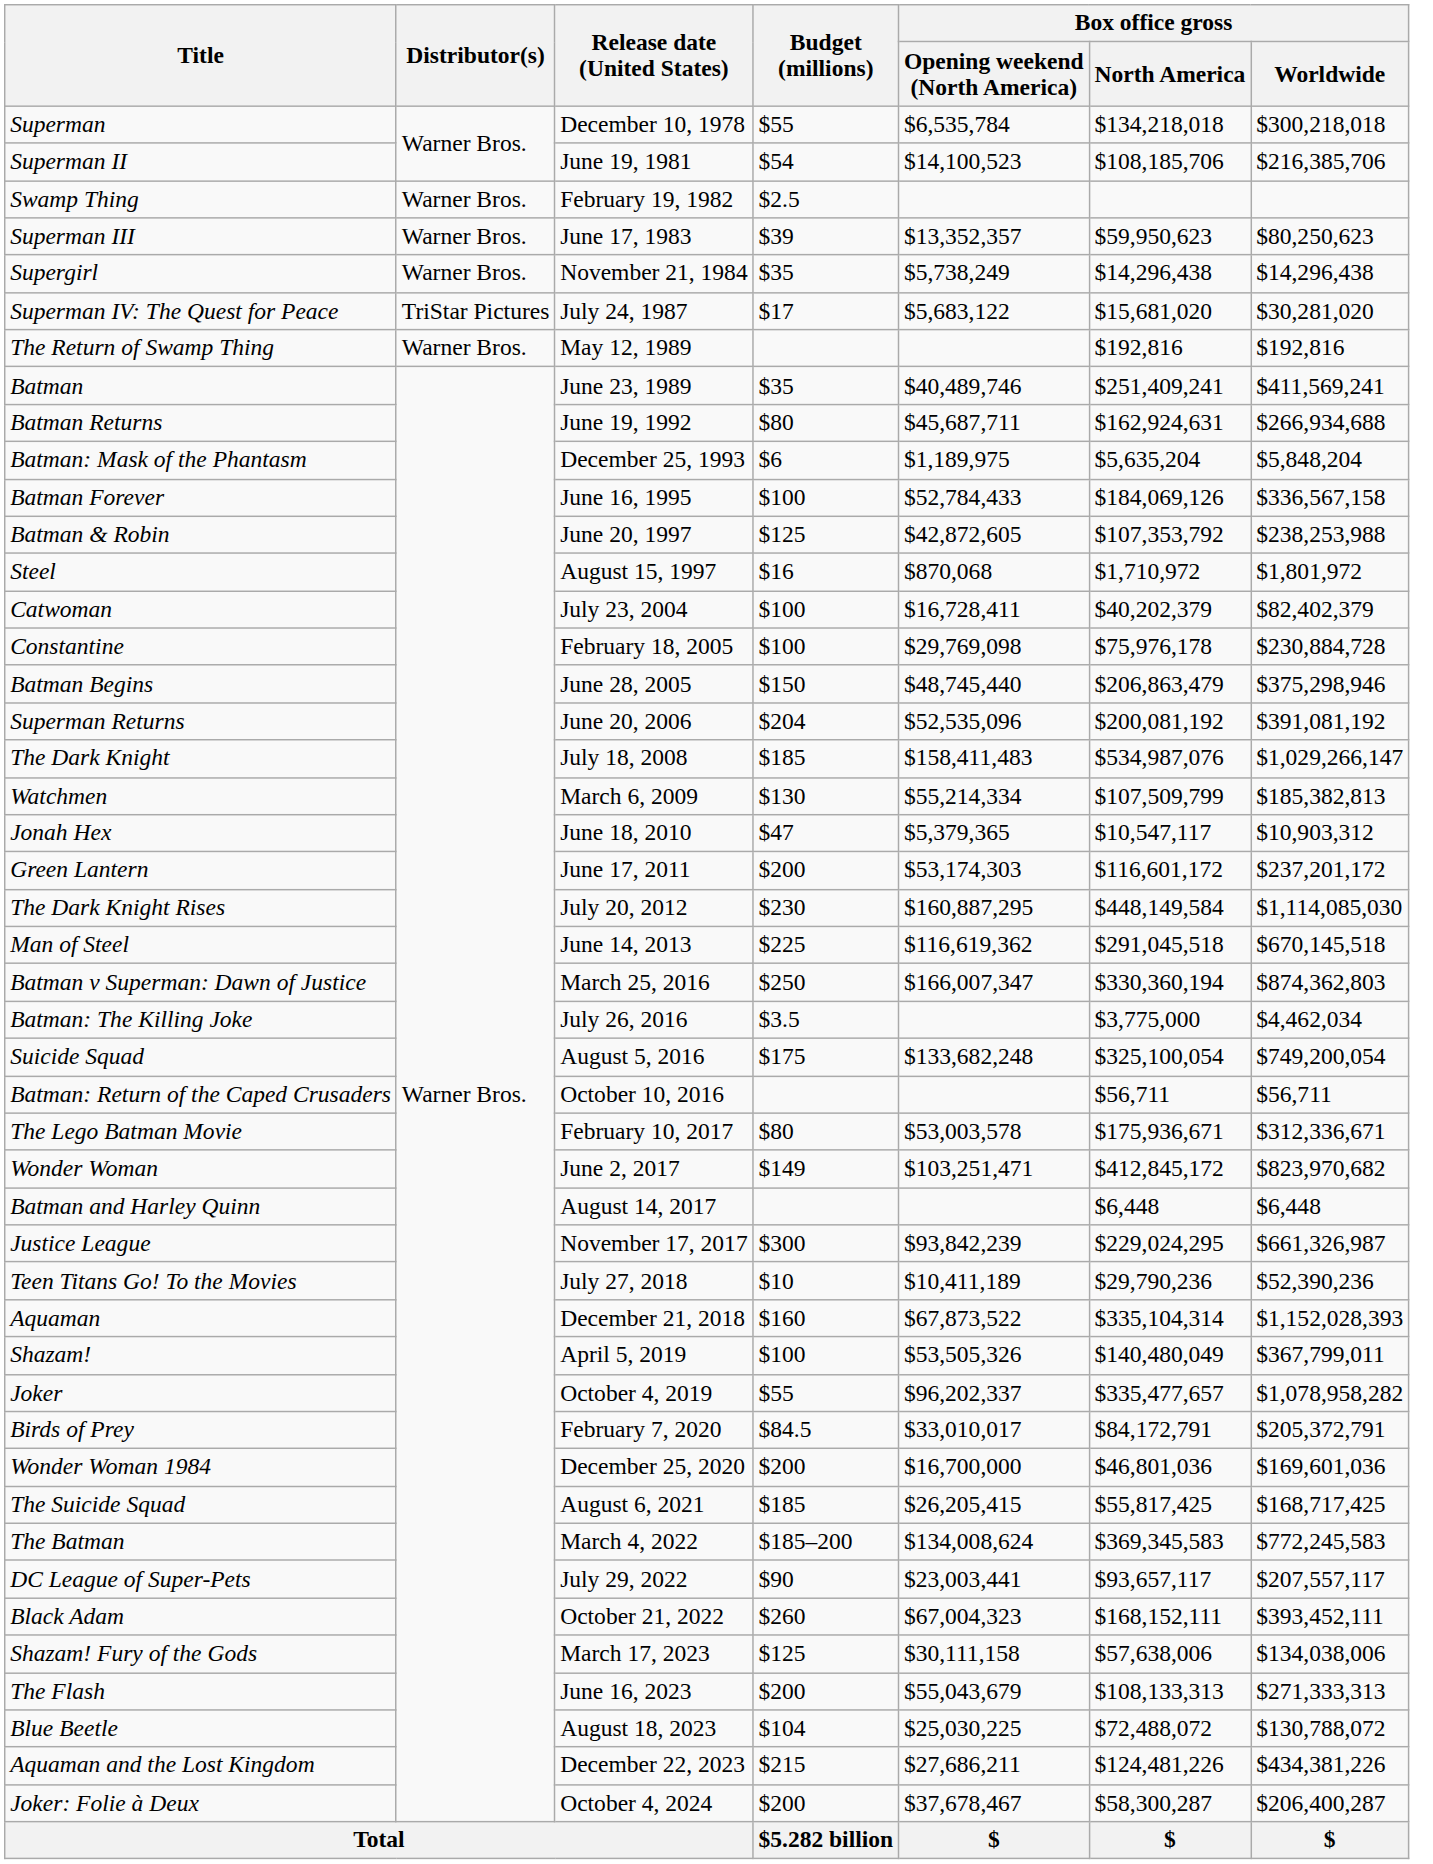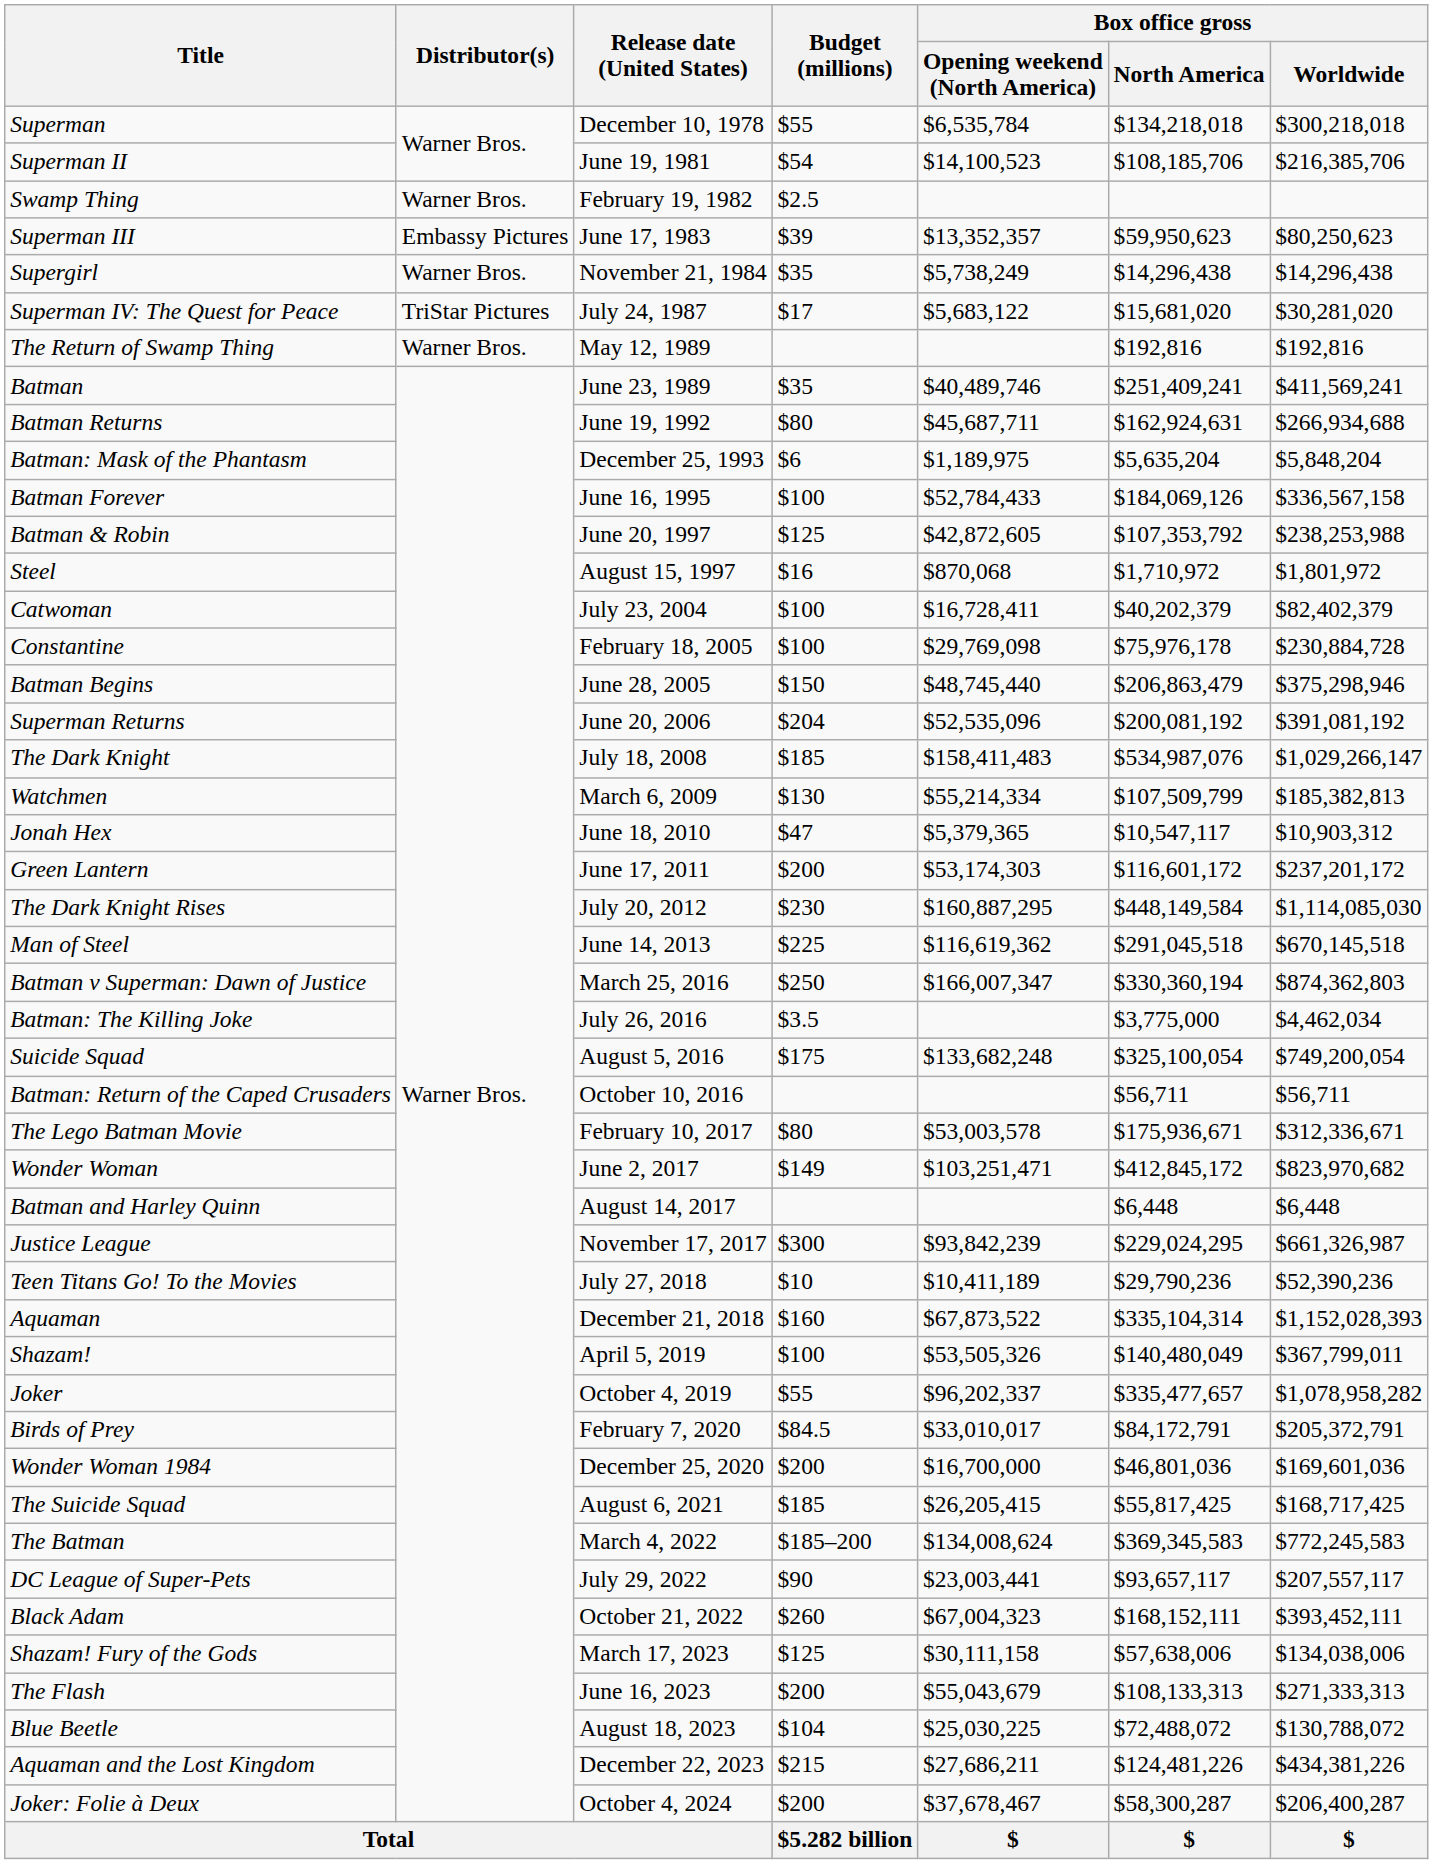 <table class="wikitable sortable">
 <tr>
 <th rowspan="2">Title</th>
 <th rowspan="2">Distributor(s)</th>
 <th rowspan="2">Release date<br>(United States)</th>
 <th rowspan="2">Budget<br>(millions)</th>
 <th colspan="3">Box office gross</th>
 </tr>
 <tr>
 <th>Opening weekend<br>(North America)</th>
 <th>North America</th>
 <th>Worldwide</th>
 </tr>
 <tr>
 <td><em>Superman</em></td>
 <td rowspan="2">Warner Bros.</td>
 <td>December 10, 1978</td>
 <td>$55</td>
 <td>$6,535,784</td>
 <td>$134,218,018</td>
 <td>$300,218,018</td>
 </tr>
 <tr>
 <td><em>Superman II</em></td>
 <td>June 19, 1981</td>
 <td>$54</td>
 <td>$14,100,523</td>
 <td>$108,185,706</td>
 <td>$216,385,706</td>
 </tr>
 <tr>
 <td><em>Swamp Thing</em></td>
 <td>Warner Bros.</td>
 <td>February 19, 1982</td>
 <td>$2.5</td>
 <td></td>
 <td></td>
 <td></td>
 </tr>
 <tr>
 <td><em>Superman III</em></td>
-<td>Warner Bros.</td>
+<td>Embassy Pictures</td>
 <td>June 17, 1983</td>
 <td>$39</td>
 <td>$13,352,357</td>
 <td>$59,950,623</td>
 <td>$80,250,623</td>
 </tr>
 <tr>
 <td><em>Supergirl</em></td>
 <td>Warner Bros.</td>
 <td>November 21, 1984</td>
 <td>$35</td>
 <td>$5,738,249</td>
 <td>$14,296,438</td>
 <td>$14,296,438</td>
 </tr>
 <tr>
 <td><em>Superman IV: The Quest for Peace</em></td>
 <td>TriStar Pictures</td>
 <td>July 24, 1987</td>
 <td>$17</td>
 <td>$5,683,122</td>
 <td>$15,681,020</td>
 <td>$30,281,020</td>
 </tr>
 <tr>
 <td><em>The Return of Swamp Thing</em></td>
 <td>Warner Bros.</td>
 <td>May 12, 1989</td>
 <td></td>
 <td></td>
 <td>$192,816</td>
 <td>$192,816</td>
 </tr>
 <tr>
 <td><em>Batman</em></td>
 <td rowspan="39">Warner Bros.</td>
 <td>June 23, 1989</td>
 <td>$35</td>
 <td>$40,489,746</td>
 <td>$251,409,241</td>
 <td>$411,569,241</td>
 </tr>
 <tr>
 <td><em>Batman Returns</em></td>
 <td>June 19, 1992</td>
 <td>$80</td>
 <td>$45,687,711</td>
 <td>$162,924,631</td>
 <td>$266,934,688</td>
 </tr>
 <tr>
 <td><em>Batman: Mask of the Phantasm</em></td>
 <td>December 25, 1993</td>
 <td>$6</td>
 <td>$1,189,975</td>
 <td>$5,635,204</td>
 <td>$5,848,204</td>
 </tr>
 <tr>
 <td><em>Batman Forever</em></td>
 <td>June 16, 1995</td>
 <td>$100</td>
 <td>$52,784,433</td>
 <td>$184,069,126</td>
 <td>$336,567,158</td>
 </tr>
 <tr>
 <td><em>Batman & Robin</em></td>
 <td>June 20, 1997</td>
 <td>$125</td>
 <td>$42,872,605</td>
 <td>$107,353,792</td>
 <td>$238,253,988</td>
 </tr>
 <tr>
 <td><em>Steel</em></td>
 <td>August 15, 1997</td>
 <td>$16</td>
 <td>$870,068</td>
 <td>$1,710,972</td>
 <td>$1,801,972</td>
 </tr>
 <tr>
 <td><em>Catwoman</em></td>
 <td>July 23, 2004</td>
 <td>$100</td>
 <td>$16,728,411</td>
 <td>$40,202,379</td>
 <td>$82,402,379</td>
 </tr>
 <tr>
 <td><em>Constantine</em></td>
 <td>February 18, 2005</td>
 <td>$100</td>
 <td>$29,769,098</td>
 <td>$75,976,178</td>
 <td>$230,884,728</td>
 </tr>
 <tr>
 <td><em>Batman Begins</em></td>
 <td>June 28, 2005</td>
 <td>$150</td>
 <td>$48,745,440</td>
 <td>$206,863,479</td>
 <td>$375,298,946</td>
 </tr>
 <tr>
 <td><em>Superman Returns</em></td>
 <td>June 20, 2006</td>
 <td>$204</td>
 <td>$52,535,096</td>
 <td>$200,081,192</td>
 <td>$391,081,192</td>
 </tr>
 <tr>
 <td><em>The Dark Knight</em></td>
 <td>July 18, 2008</td>
 <td>$185</td>
 <td>$158,411,483</td>
 <td>$534,987,076</td>
 <td>$1,029,266,147</td>
 </tr>
 <tr>
 <td><em>Watchmen</em></td>
 <td>March 6, 2009</td>
 <td>$130</td>
 <td>$55,214,334</td>
 <td>$107,509,799</td>
 <td>$185,382,813</td>
 </tr>
 <tr>
 <td><em>Jonah Hex</em></td>
 <td>June 18, 2010</td>
 <td>$47</td>
 <td>$5,379,365</td>
 <td>$10,547,117</td>
 <td>$10,903,312</td>
 </tr>
 <tr>
 <td><em>Green Lantern</em></td>
 <td>June 17, 2011</td>
 <td>$200</td>
 <td>$53,174,303</td>
 <td>$116,601,172</td>
 <td>$237,201,172</td>
 </tr>
 <tr>
 <td><em>The Dark Knight Rises</em></td>
 <td>July 20, 2012</td>
 <td>$230</td>
 <td>$160,887,295</td>
 <td>$448,149,584</td>
 <td>$1,114,085,030</td>
 </tr>
 <tr>
 <td><em>Man of Steel</em></td>
 <td>June 14, 2013</td>
 <td>$225</td>
 <td>$116,619,362</td>
 <td>$291,045,518</td>
 <td>$670,145,518</td>
 </tr>
 <tr>
 <td><em>Batman v Superman: Dawn of Justice</em></td>
 <td>March 25, 2016</td>
 <td>$250</td>
 <td>$166,007,347</td>
 <td>$330,360,194</td>
 <td>$874,362,803</td>
 </tr>
 <tr>
 <td><em>Batman: The Killing Joke</em></td>
 <td>July 26, 2016</td>
 <td>$3.5</td>
 <td></td>
 <td>$3,775,000</td>
 <td>$4,462,034</td>
 </tr>
 <tr>
 <td><em>Suicide Squad</em></td>
 <td>August 5, 2016</td>
 <td>$175</td>
 <td>$133,682,248</td>
 <td>$325,100,054</td>
 <td>$749,200,054</td>
 </tr>
 <tr>
 <td><em>Batman: Return of the Caped Crusaders</em></td>
 <td>October 10, 2016</td>
 <td></td>
 <td></td>
 <td>$56,711</td>
 <td>$56,711</td>
 </tr>
 <tr>
 <td><em>The Lego Batman Movie</em></td>
 <td>February 10, 2017</td>
 <td>$80</td>
 <td>$53,003,578</td>
 <td>$175,936,671</td>
 <td>$312,336,671</td>
 </tr>
 <tr>
 <td><em>Wonder Woman</em></td>
 <td>June 2, 2017</td>
 <td>$149</td>
 <td>$103,251,471</td>
 <td>$412,845,172</td>
 <td>$823,970,682</td>
 </tr>
 <tr>
 <td><em>Batman and Harley Quinn</em></td>
 <td>August 14, 2017</td>
 <td></td>
 <td></td>
 <td>$6,448</td>
 <td>$6,448</td>
 </tr>
 <tr>
 <td><em>Justice League</em></td>
 <td>November 17, 2017</td>
 <td>$300</td>
 <td>$93,842,239</td>
 <td>$229,024,295</td>
 <td>$661,326,987</td>
 </tr>
 <tr>
 <td><em>Teen Titans Go! To the Movies</em></td>
 <td>July 27, 2018</td>
 <td>$10</td>
 <td>$10,411,189</td>
 <td>$29,790,236</td>
 <td>$52,390,236</td>
 </tr>
 <tr>
 <td><em>Aquaman</em></td>
 <td>December 21, 2018</td>
 <td>$160</td>
 <td>$67,873,522</td>
 <td>$335,104,314</td>
 <td>$1,152,028,393</td>
 </tr>
 <tr>
 <td><em>Shazam!</em></td>
 <td>April 5, 2019</td>
 <td>$100</td>
 <td>$53,505,326</td>
 <td>$140,480,049</td>
 <td>$367,799,011</td>
 </tr>
 <tr>
 <td><em>Joker</em></td>
 <td>October 4, 2019</td>
 <td>$55</td>
 <td>$96,202,337</td>
 <td>$335,477,657</td>
 <td>$1,078,958,282</td>
 </tr>
 <tr>
 <td><em>Birds of Prey</em></td>
 <td>February 7, 2020</td>
 <td>$84.5</td>
 <td>$33,010,017</td>
 <td>$84,172,791</td>
 <td>$205,372,791</td>
 </tr>
 <tr>
 <td><em>Wonder Woman 1984</em></td>
 <td>December 25, 2020</td>
 <td>$200</td>
 <td>$16,700,000</td>
 <td>$46,801,036</td>
 <td>$169,601,036</td>
 </tr>
 <tr>
 <td><em>The Suicide Squad</em></td>
 <td>August 6, 2021</td>
 <td>$185</td>
 <td>$26,205,415</td>
 <td>$55,817,425</td>
 <td>$168,717,425</td>
 </tr>
 <tr>
 <td><em>The Batman</em></td>
 <td>March 4, 2022</td>
 <td>$185–200</td>
 <td>$134,008,624</td>
 <td>$369,345,583</td>
 <td>$772,245,583</td>
 </tr>
 <tr>
 <td><em>DC League of Super-Pets</em></td>
 <td>July 29, 2022</td>
 <td>$90</td>
 <td>$23,003,441</td>
 <td>$93,657,117</td>
 <td>$207,557,117</td>
 </tr>
 <tr>
 <td><em>Black Adam</em></td>
 <td>October 21, 2022</td>
 <td>$260</td>
 <td>$67,004,323</td>
 <td>$168,152,111</td>
 <td>$393,452,111</td>
 </tr>
 <tr>
 <td><em>Shazam! Fury of the Gods</em></td>
 <td>March 17, 2023</td>
 <td>$125</td>
 <td>$30,111,158</td>
 <td>$57,638,006</td>
 <td>$134,038,006</td>
 </tr>
 <tr>
 <td><em>The Flash</em></td>
 <td>June 16, 2023</td>
 <td>$200</td>
 <td>$55,043,679</td>
 <td>$108,133,313</td>
 <td>$271,333,313</td>
 </tr>
 <tr>
 <td><em>Blue Beetle</em></td>
 <td>August 18, 2023</td>
 <td>$104</td>
 <td>$25,030,225</td>
 <td>$72,488,072</td>
 <td>$130,788,072</td>
 </tr>
 <tr>
 <td><em>Aquaman and the Lost Kingdom</em></td>
 <td>December 22, 2023</td>
 <td>$215</td>
 <td>$27,686,211</td>
 <td>$124,481,226</td>
 <td>$434,381,226</td>
 </tr>
 <tr>
 <td><em>Joker: Folie à Deux</em></td>
 <td>October 4, 2024</td>
 <td>$200</td>
 <td>$37,678,467</td>
 <td>$58,300,287</td>
 <td>$206,400,287</td>
 </tr>
 <tr>
 <th class="unsortable" colspan="3">Total</th>
 <th>$5.282 billion</th>
 <th>$</th>
 <th>$</th>
 <th>$</th>
 </tr>
 </table>
